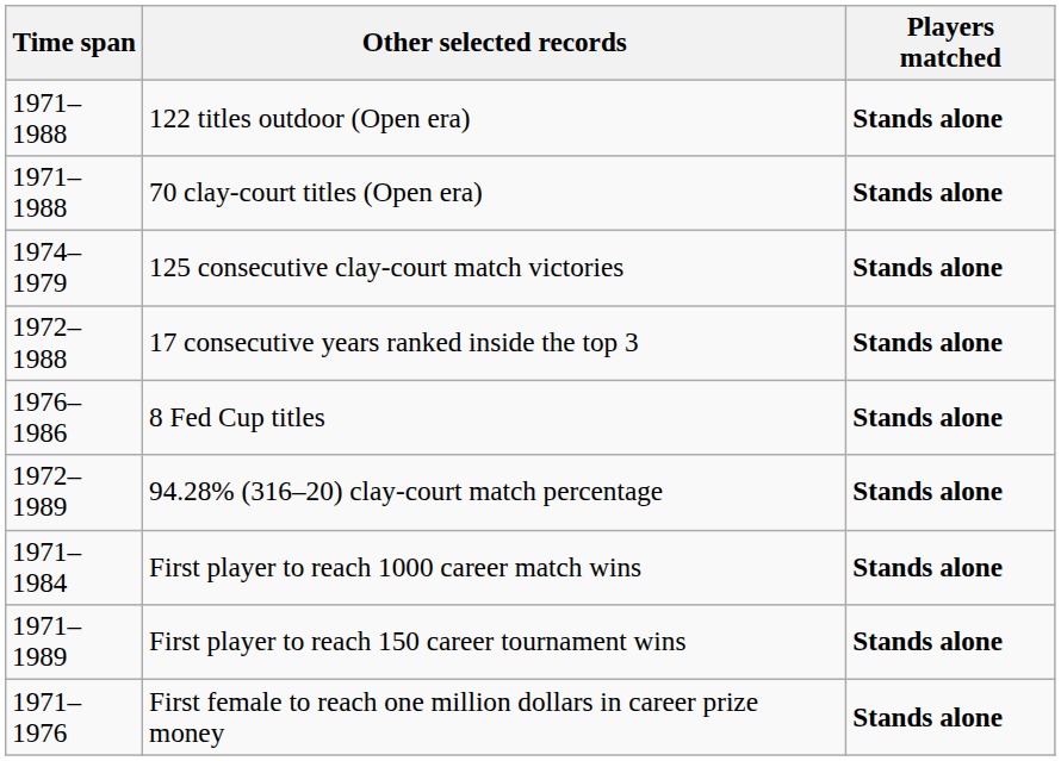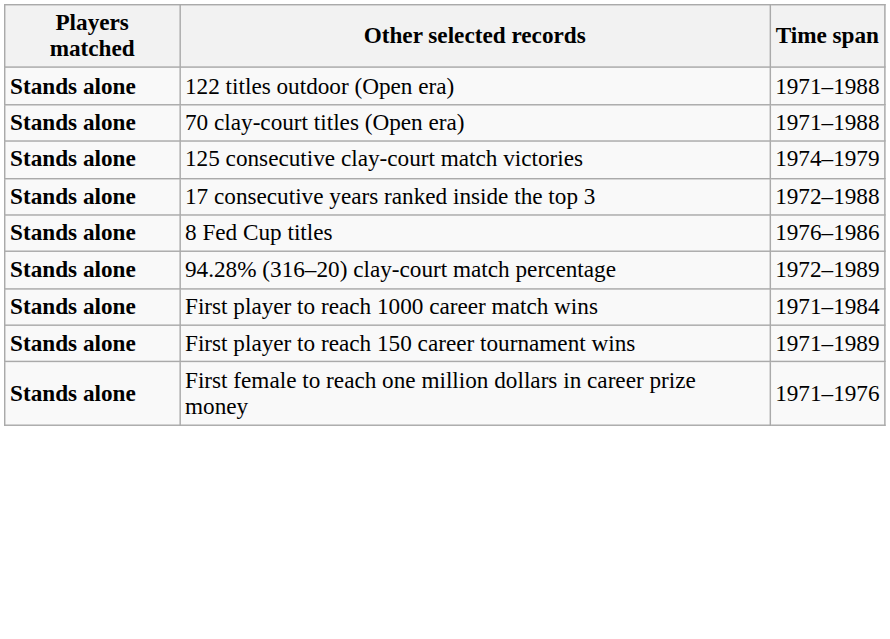 <table class="wikitable collapsible collapsed">
 <tr>
+<th>Players matched</th>
+<th>Other selected records</th>
 <th>Time span</th>
-<th>Other selected records</th>
-<th>Players matched</th>
 </tr>
 <tr>
+<td><strong>Stands alone</strong></td>
+<td>122 titles outdoor (Open era)</td>
 <td>1971–1988</td>
-<td>122 titles outdoor (Open era)</td>
-<td><strong>Stands alone</strong></td>
 </tr>
 <tr>
+<td><strong>Stands alone</strong></td>
+<td>70 clay-court titles (Open era)</td>
 <td>1971–1988</td>
-<td>70 clay-court titles (Open era)</td>
-<td><strong>Stands alone</strong></td>
 </tr>
 <tr>
+<td><strong>Stands alone</strong></td>
+<td>125 consecutive clay-court match victories</td>
 <td>1974–1979</td>
-<td>125 consecutive clay-court match victories</td>
-<td><strong>Stands alone</strong></td>
 </tr>
 <tr>
+<td><strong>Stands alone</strong></td>
+<td>17 consecutive years ranked inside the top 3</td>
 <td>1972–1988</td>
-<td>17 consecutive years ranked inside the top 3</td>
-<td><strong>Stands alone</strong></td>
 </tr>
 <tr>
+<td><strong>Stands alone</strong></td>
+<td>8 Fed Cup titles</td>
 <td>1976–1986</td>
-<td>8 Fed Cup titles</td>
-<td><strong>Stands alone</strong></td>
 </tr>
 <tr>
+<td><strong>Stands alone</strong></td>
+<td>94.28% (316–20) clay-court match percentage</td>
 <td>1972–1989</td>
-<td>94.28% (316–20) clay-court match percentage</td>
-<td><strong>Stands alone</strong></td>
 </tr>
 <tr>
+<td><strong>Stands alone</strong></td>
+<td>First player to reach 1000 career match wins</td>
 <td>1971–1984</td>
-<td>First player to reach 1000 career match wins</td>
-<td><strong>Stands alone</strong></td>
 </tr>
 <tr>
+<td><strong>Stands alone</strong></td>
+<td>First player to reach 150 career tournament wins</td>
 <td>1971–1989</td>
-<td>First player to reach 150 career tournament wins</td>
-<td><strong>Stands alone</strong></td>
 </tr>
 <tr>
+<td><strong>Stands alone</strong></td>
+<td>First female to reach one million dollars in career prize money</td>
 <td>1971–1976</td>
-<td>First female to reach one million dollars in career prize money</td>
-<td><strong>Stands alone</strong></td>
 </tr>
 </table>
